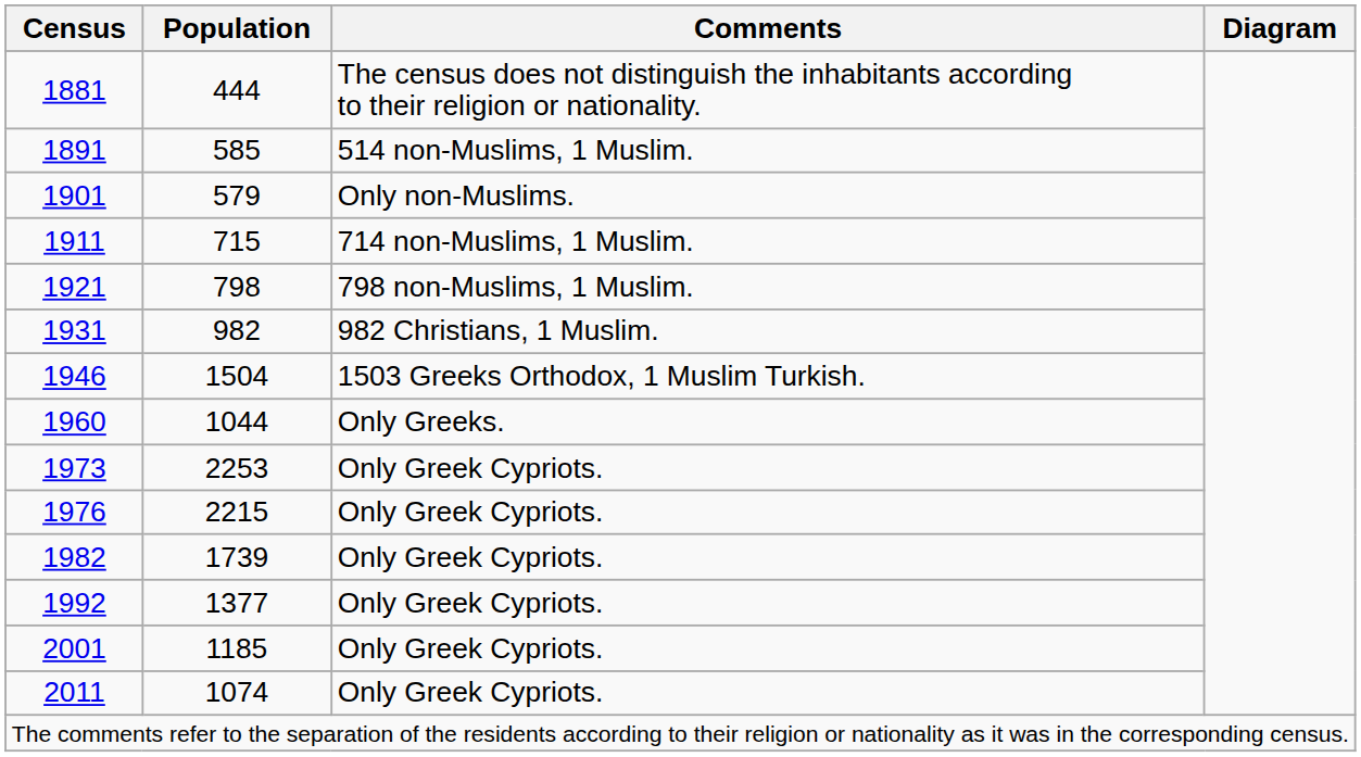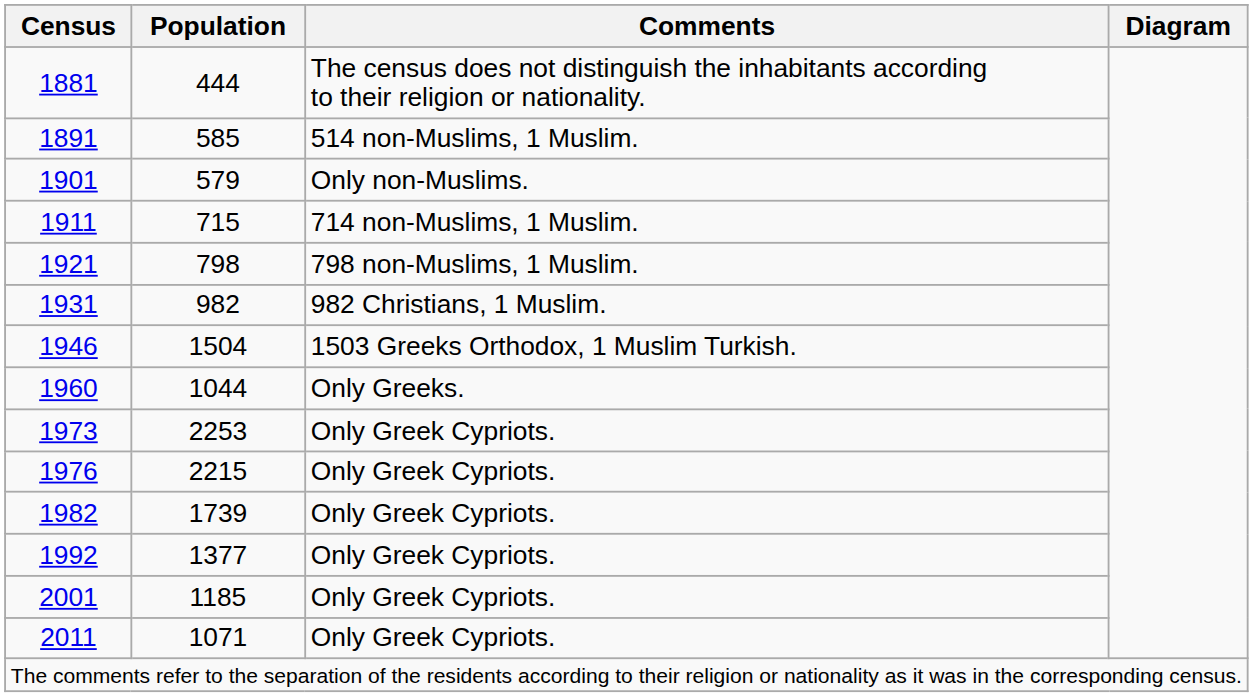 <table class="wikitable sortable" style="margin:1em auto; font-size:90%">
 <tr>
 <th>Census</th>
 <th>Population</th>
 <th>Comments</th>
 <th>Diagram</th>
 </tr>
 <tr>
 <td align="center"><a href='#'>1881</a></td>
 <td align="center">444</td>
 <td>The census does not distinguish the inhabitants according<br>to their religion or nationality.</td>
 <td rowspan=14></td>
 </tr>
 <tr>
 <td align="center"><a href='#'>1891</a></td>
 <td align="center">585</td>
 <td>514 non-Muslims, 1 Muslim.</td>
 </tr>
 <tr>
 <td align="center"><a href='#'>1901</a></td>
 <td align="center">579</td>
 <td>Only non-Muslims.</td>
 </tr>
 <tr>
 <td align="center"><a href='#'>1911</a></td>
 <td align="center">715</td>
 <td>714 non-Muslims, 1 Muslim.</td>
 </tr>
 <tr>
 <td align="center"><a href='#'>1921</a></td>
 <td align="center">798</td>
 <td>798 non-Muslims, 1 Muslim.</td>
 </tr>
 <tr>
 <td align="center"><a href='#'>1931</a></td>
 <td align="center">982</td>
 <td>982 Christians, 1 Muslim.</td>
 </tr>
 <tr>
 <td align="center"><a href='#'>1946</a></td>
 <td align="center">1504</td>
 <td>1503 Greeks Orthodox, 1 Muslim Turkish.</td>
 </tr>
 <tr>
 <td align="center"><a href='#'>1960</a></td>
 <td align="center">1044</td>
 <td>Only Greeks.</td>
 </tr>
 <tr>
 <td align="center"><a href='#'>1973</a></td>
 <td align="center">2253</td>
 <td>Only Greek Cypriots.</td>
 </tr>
 <tr>
 <td align="center"><a href='#'>1976</a></td>
 <td align="center">2215</td>
 <td>Only Greek Cypriots.</td>
 </tr>
 <tr>
 <td align="center"><a href='#'>1982</a></td>
 <td align="center">1739</td>
 <td>Only Greek Cypriots.</td>
 </tr>
 <tr>
 <td align="center"><a href='#'>1992</a></td>
 <td align="center">1377</td>
 <td>Only Greek Cypriots.</td>
 </tr>
 <tr>
 <td align="center"><a href='#'>2001</a></td>
 <td align="center">1185</td>
 <td>Only Greek Cypriots.</td>
 </tr>
 <tr>
 <td align="center"><a href='#'>2011</a></td>
-<td align="center">1074</td>
+<td align="center">1071</td>
 <td>Only Greek Cypriots.</td>
 </tr>
 <tr>
 <td colspan="4" style="font-size:80%">The comments refer to the separation of the residents according to their religion or nationality as it was in the corresponding census.</td>
 </tr>
 </table>
